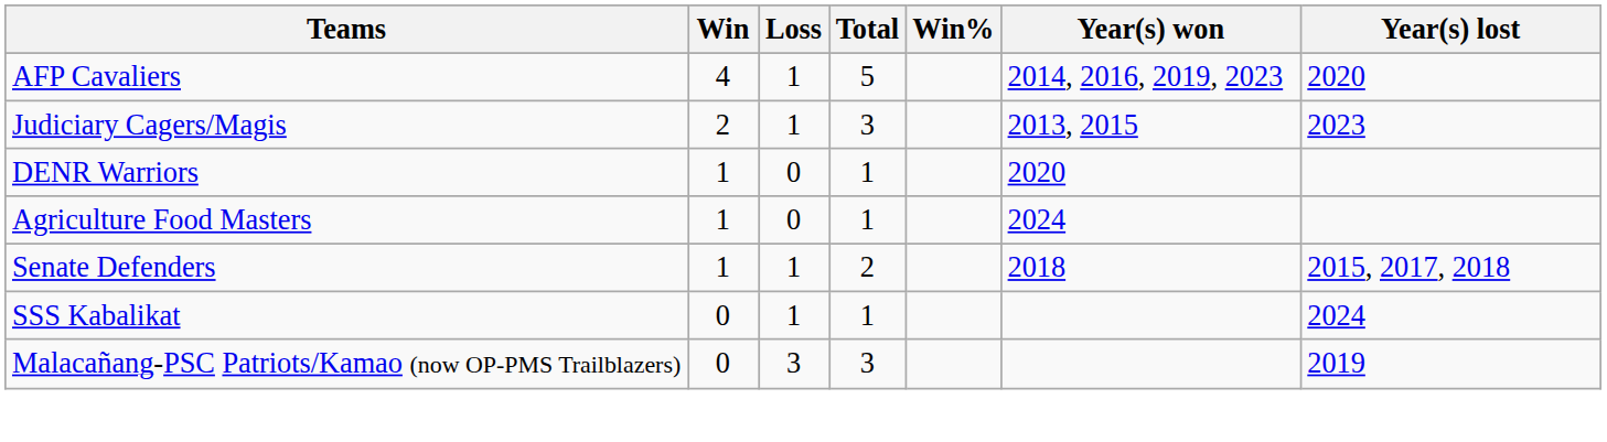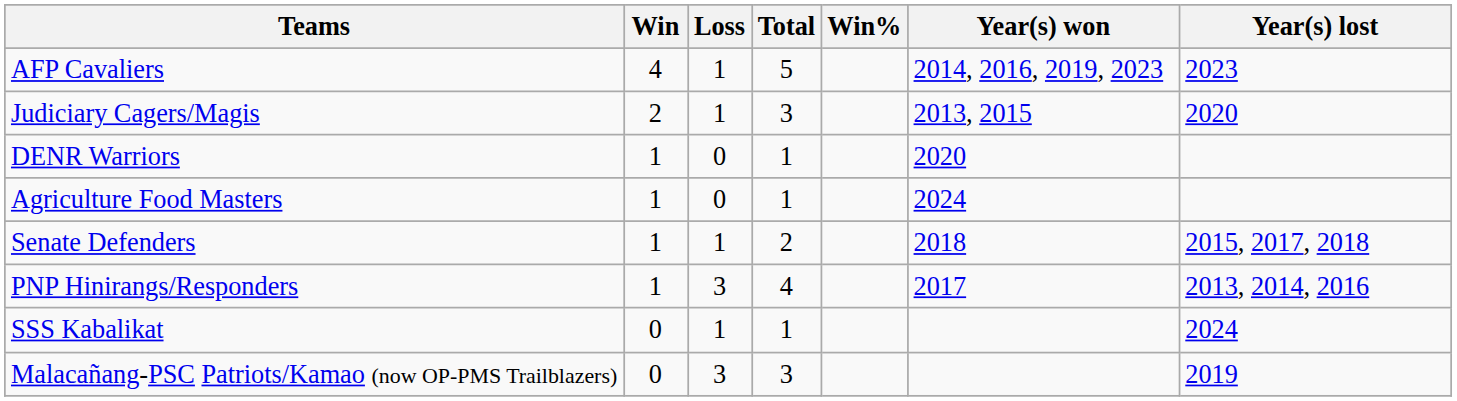 <table class="wikitable sortable" style="text-align:center; font-size:95%">
 <tr>
 <th>Teams</th>
 <th width="30">Win</th>
 <th width="30">Loss</th>
 <th>Total</th>
 <th>Win%</th>
 <th width="150">Year(s) won</th>
 <th width="150">Year(s) lost</th>
 </tr>
 <tr>
 <td style="text-align:left"><a href='#'>AFP Cavaliers</a></td>
 <td>4</td>
 <td>1</td>
 <td>5</td>
 <td></td>
 <td style="text-align:left"><a href='#'>2014</a>, <a href='#'>2016</a>, <a href='#'>2019</a>, <a href='#'>2023</a></td>
-<td style="text-align:left"><a href='#'>2020</a></td>
+<td style="text-align:left"><a href='#'>2023</a></td>
 </tr>
 <tr>
 <td style="text-align:left"><a href='#'>Judiciary Cagers/Magis</a></td>
 <td>2</td>
 <td>1</td>
 <td>3</td>
 <td></td>
 <td style="text-align:left"><a href='#'>2013</a>, <a href='#'>2015</a></td>
-<td style="text-align:left"><a href='#'>2023</a></td>
+<td style="text-align:left"><a href='#'>2020</a></td>
 </tr>
 <tr>
 <td style="text-align:left"><a href='#'>DENR Warriors</a></td>
 <td>1</td>
 <td>0</td>
 <td>1</td>
 <td></td>
 <td style="text-align:left"><a href='#'>2020</a></td>
 <td></td>
 </tr>
 <tr>
 <td style="text-align:left"><a href='#'>Agriculture Food Masters</a></td>
 <td>1</td>
 <td>0</td>
 <td>1</td>
 <td></td>
 <td style="text-align:left"><a href='#'>2024</a></td>
 <td></td>
 </tr>
 <tr>
 <td style="text-align:left"><a href='#'>Senate Defenders</a></td>
 <td>1</td>
 <td>1</td>
 <td>2</td>
 <td></td>
 <td style="text-align:left"><a href='#'>2018</a></td>
 <td style="text-align:left"><a href='#'>2015</a>, <a href='#'>2017</a>, <a href='#'>2018</a></td>
 </tr>
 <tr>
+<td style="text-align:left"><a href='#'>PNP Hinirangs/Responders</a></td>
+<td>1</td>
+<td>3</td>
+<td>4</td>
+<td></td>
+<td style="text-align:left"><a href='#'>2017</a></td>
+<td style="text-align:left"><a href='#'>2013</a>, <a href='#'>2014</a>, <a href='#'>2016</a></td>
+</tr>
+<tr>
 <td style="text-align:left"><a href='#'>SSS Kabalikat</a></td>
 <td>0</td>
 <td>1</td>
 <td>1</td>
 <td></td>
 <td></td>
 <td style="text-align:left"><a href='#'>2024</a></td>
 </tr>
 <tr>
 <td style="text-align:left"><a href='#'>Malacañang</a>-<a href='#'>PSC</a> <a href='#'>Patriots/Kamao</a> <small>(now OP-PMS Trailblazers)</small></td>
 <td>0</td>
 <td>3</td>
 <td>3</td>
 <td></td>
 <td style="text-align:left"></td>
 <td style="text-align:left"><a href='#'>2019</a></td>
 </tr>
 </table>
